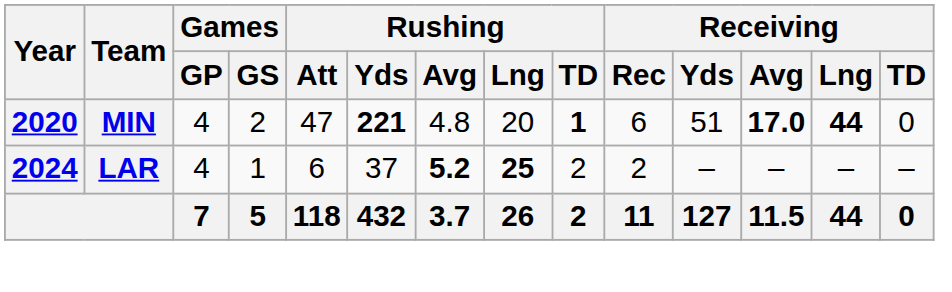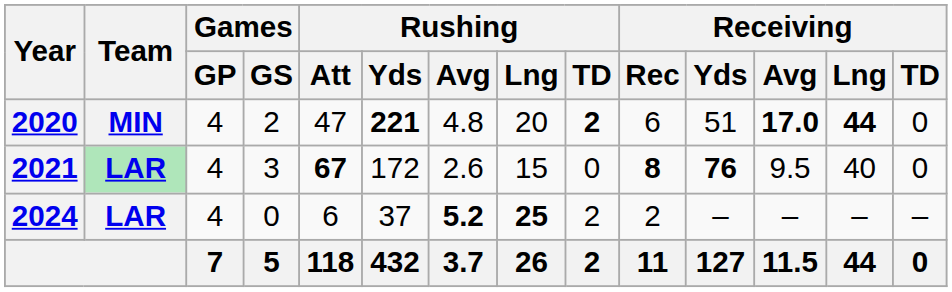 <table class="wikitable" style="text-align:center;">
 <tr>
 <th rowspan="2">Year</th>
 <th rowspan="2">Team</th>
 <th colspan="2">Games</th>
 <th colspan="5">Rushing</th>
 <th colspan="5">Receiving</th>
 </tr>
 <tr>
 <th>GP</th>
 <th>GS</th>
 <th>Att</th>
 <th>Yds</th>
 <th>Avg</th>
 <th>Lng</th>
 <th>TD</th>
 <th>Rec</th>
 <th>Yds</th>
 <th>Avg</th>
 <th>Lng</th>
 <th>TD</th>
 </tr>
 <tr>
 <th><a href='#'>2020</a></th>
 <th><a href='#'>MIN</a></th>
 <td>4</td>
 <td>2</td>
 <td>47</td>
 <td><strong>221</strong></td>
 <td>4.8</td>
 <td>20</td>
-<td><strong>1</strong></td>
+<td><strong>2</strong></td>
 <td>6</td>
 <td>51</td>
 <td><strong>17.0</strong></td>
 <td><strong>44</strong></td>
 <td>0</td>
 </tr>
 <tr>
+<th><a href='#'>2021</a></th>
+<th style="background:#afe6ba; width:3em;"><a href='#'>LAR</a></th>
+<td>4</td>
+<td>3</td>
+<td><strong>67</strong></td>
+<td>172</td>
+<td>2.6</td>
+<td>15</td>
+<td>0</td>
+<td><strong>8</strong></td>
+<td><strong>76</strong></td>
+<td>9.5</td>
+<td>40</td>
+<td>0</td>
+</tr>
+<tr>
 <th><a href='#'>2024</a></th>
 <th><a href='#'>LAR</a></th>
 <td>4</td>
-<td>1</td>
+<td>0</td>
 <td>6</td>
 <td>37</td>
 <td><strong>5.2</strong></td>
 <td><strong>25</strong></td>
 <td>2</td>
 <td>2</td>
 <td>–</td>
 <td>–</td>
 <td>–</td>
 <td>–</td>
 </tr>
 <tr>
 <th colspan="2"></th>
 <th>7</th>
 <th>5</th>
 <th>118</th>
 <th>432</th>
 <th>3.7</th>
 <th>26</th>
 <th>2</th>
 <th>11</th>
 <th>127</th>
 <th>11.5</th>
 <th>44</th>
 <th>0</th>
 </tr>
 </table>
